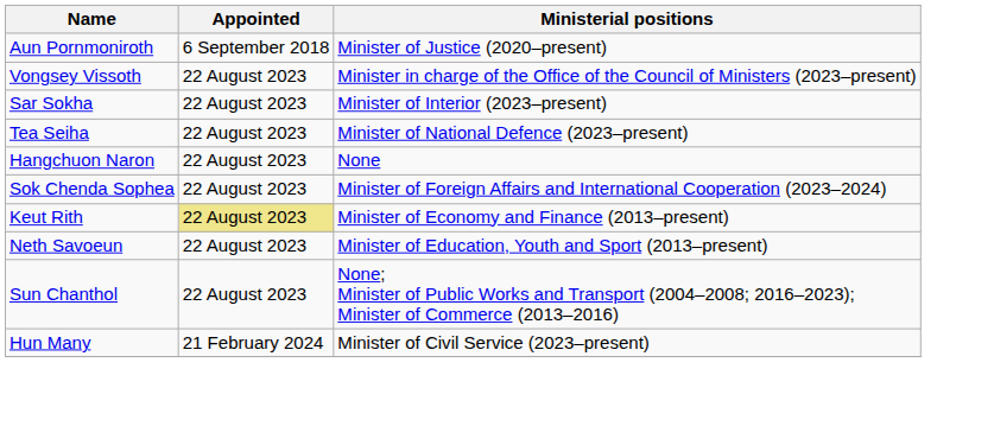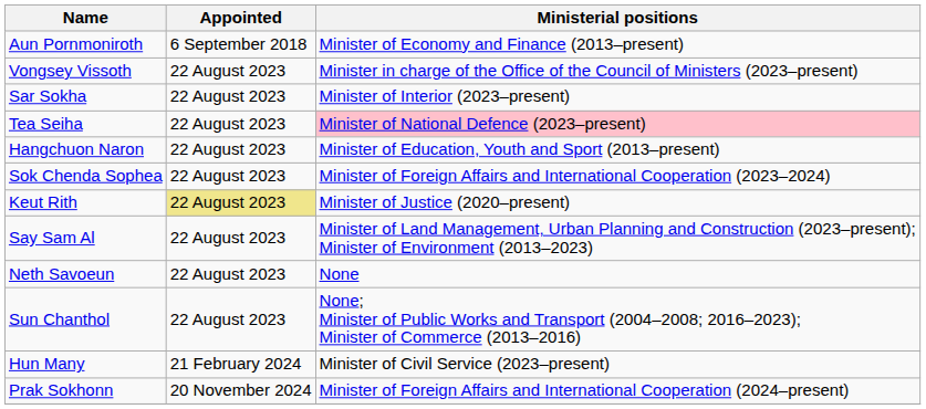 <table class="wikitable">
 <tr>
 <th>Name</th>
 <th>Appointed</th>
 <th>Ministerial positions</th>
 </tr>
 <tr>
 <td><a href='#'>Aun Pornmoniroth</a></td>
 <td>6 September 2018</td>
-<td><a href='#'>Minister of Justice</a> (2020–present)</td>
+<td><a href='#'>Minister of Economy and Finance</a> (2013–present)</td>
 </tr>
 <tr>
 <td><a href='#'>Vongsey Vissoth</a></td>
 <td>22 August 2023</td>
 <td><a href='#'>Minister in charge of the Office of the Council of Ministers</a> (2023–present)</td>
 </tr>
 <tr>
 <td><a href='#'>Sar Sokha</a></td>
 <td>22 August 2023</td>
 <td><a href='#'>Minister of Interior</a> (2023–present)</td>
 </tr>
 <tr>
 <td><a href='#'>Tea Seiha</a></td>
 <td>22 August 2023</td>
-<td><a href='#'>Minister of National Defence</a> (2023–present)</td>
+<td style="background: pink;"><a href='#'>Minister of National Defence</a> (2023–present)</td>
 </tr>
 <tr>
 <td><a href='#'>Hangchuon Naron</a></td>
 <td>22 August 2023</td>
-<td><a href='#'>None</a></td>
+<td><a href='#'>Minister of Education, Youth and Sport</a> (2013–present)</td>
 </tr>
 <tr>
 <td><a href='#'>Sok Chenda Sophea</a></td>
 <td>22 August 2023</td>
 <td><a href='#'>Minister of Foreign Affairs and International Cooperation</a> (2023–2024)</td>
 </tr>
 <tr>
 <td><a href='#'>Keut Rith</a></td>
 <td style="background: khaki;">22 August 2023</td>
-<td><a href='#'>Minister of Economy and Finance</a> (2013–present)</td>
+<td><a href='#'>Minister of Justice</a> (2020–present)</td>
+</tr>
+<tr>
+<td><a href='#'>Say Sam Al</a></td>
+<td>22 August 2023</td>
+<td><a href='#'>Minister of Land Management, Urban Planning and Construction</a> (2023–present);<br><a href='#'>Minister of Environment</a> (2013–2023)</td>
 </tr>
 <tr>
 <td><a href='#'>Neth Savoeun</a></td>
 <td>22 August 2023</td>
-<td><a href='#'>Minister of Education, Youth and Sport</a> (2013–present)</td>
+<td><a href='#'>None</a></td>
 </tr>
 <tr>
 <td><a href='#'>Sun Chanthol</a></td>
 <td>22 August 2023</td>
 <td><a href='#'>None</a>;<br><a href='#'>Minister of Public Works and Transport</a> (2004–2008; 2016–2023);<br><a href='#'>Minister of Commerce</a> (2013–2016)</td>
 </tr>
 <tr>
 <td><a href='#'>Hun Many</a></td>
 <td>21 February 2024</td>
 <td>Minister of Civil Service (2023–present)</td>
 </tr>
 <tr>
+<td><a href='#'>Prak Sokhonn</a></td>
+<td>20 November 2024</td>
+<td><a href='#'>Minister of Foreign Affairs and International Cooperation</a> (2024–present)</td>
+</tr>
+<tr>
 </tr>
 </table>
